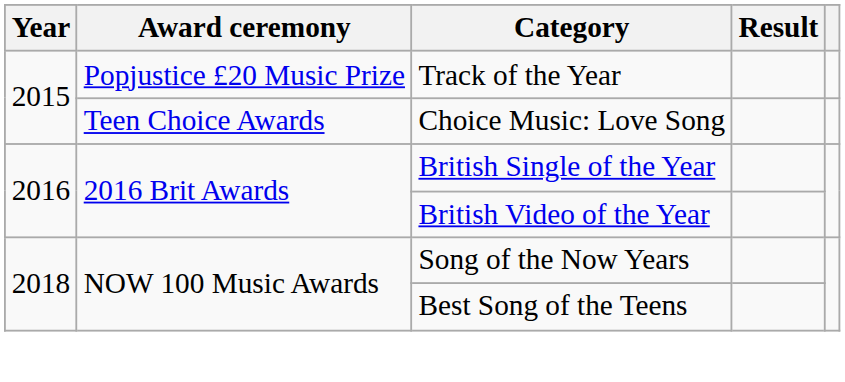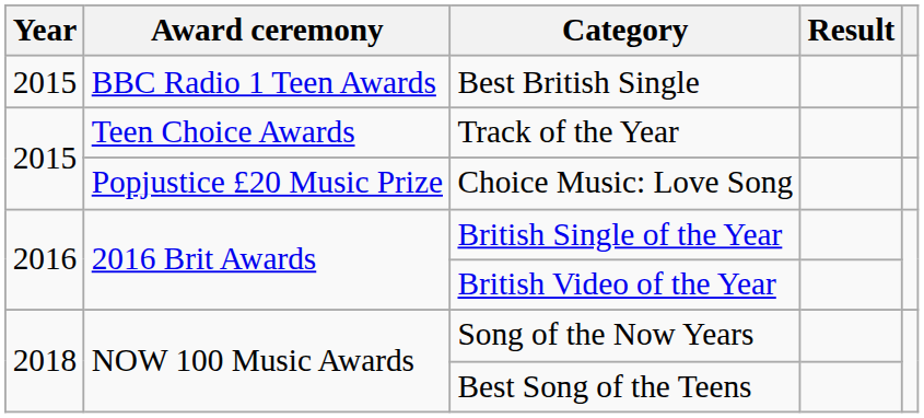 <table class="wikitable sortable plainrowheaders">
 <tr>
 <th scope="col">Year</th>
 <th scope="col">Award ceremony</th>
 <th scope="col">Category</th>
 <th scope="col">Result</th>
 <th scope="col" class="unsortable"></th>
 </tr>
 <tr>
+<td>2015</td>
+<td><a href='#'>BBC Radio 1 Teen Awards</a></td>
+<td>Best British Single</td>
+<td></td>
+<td style="text-align:center;"></td>
+</tr>
+<tr>
 <td rowspan="2">2015</td>
-<td><a href='#'>Popjustice £20 Music Prize</a></td>
+<td><a href='#'>Teen Choice Awards</a></td>
 <td>Track of the Year</td>
 <td></td>
 <td style="text-align:center;"></td>
 </tr>
 <tr>
-<td><a href='#'>Teen Choice Awards</a></td>
+<td><a href='#'>Popjustice £20 Music Prize</a></td>
 <td>Choice Music: Love Song</td>
 <td></td>
 <td style="text-align:center;"></td>
 </tr>
 <tr>
 <td rowspan="2">2016</td>
 <td rowspan="2"><a href='#'>2016 Brit Awards</a></td>
 <td><a href='#'>British Single of the Year</a></td>
 <td></td>
 <td rowspan="2" style="text-align:center;"></td>
 </tr>
 <tr>
 <td><a href='#'>British Video of the Year</a></td>
 <td></td>
 </tr>
 <tr>
 <td rowspan="2">2018</td>
 <td rowspan="2">NOW 100 Music Awards</td>
 <td>Song of the Now Years</td>
 <td></td>
 <td rowspan="2" style="text-align:center;"></td>
 </tr>
 <tr>
 <td>Best Song of the Teens</td>
 <td></td>
 </tr>
 </table>
